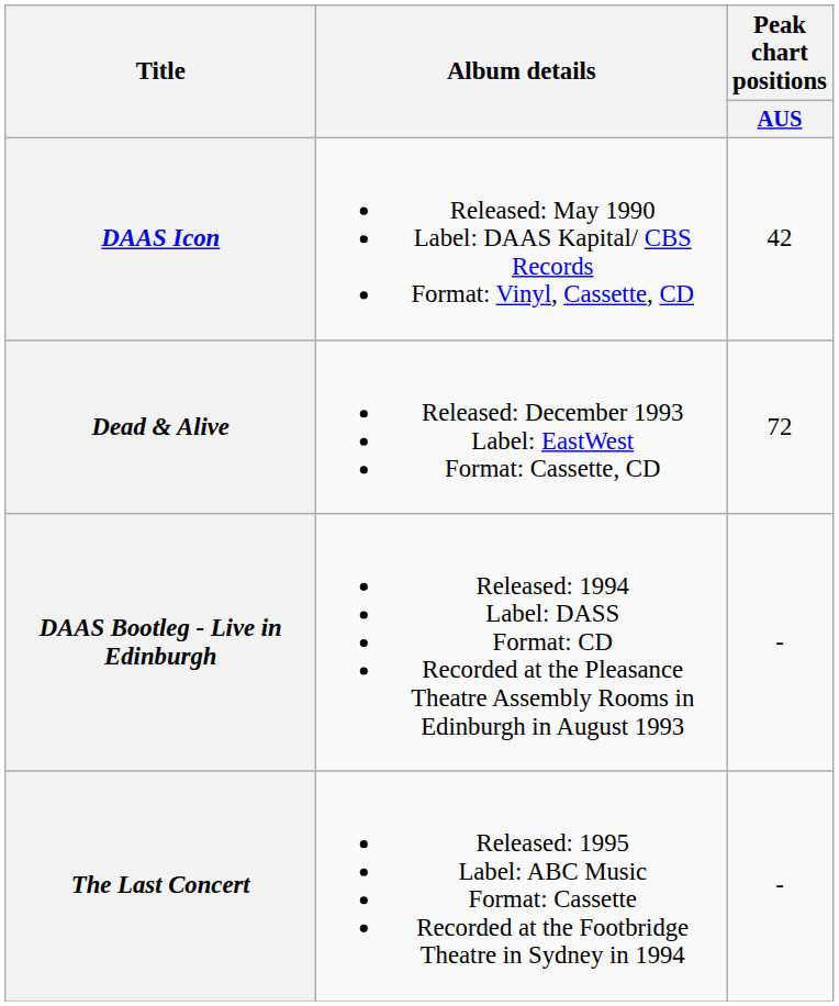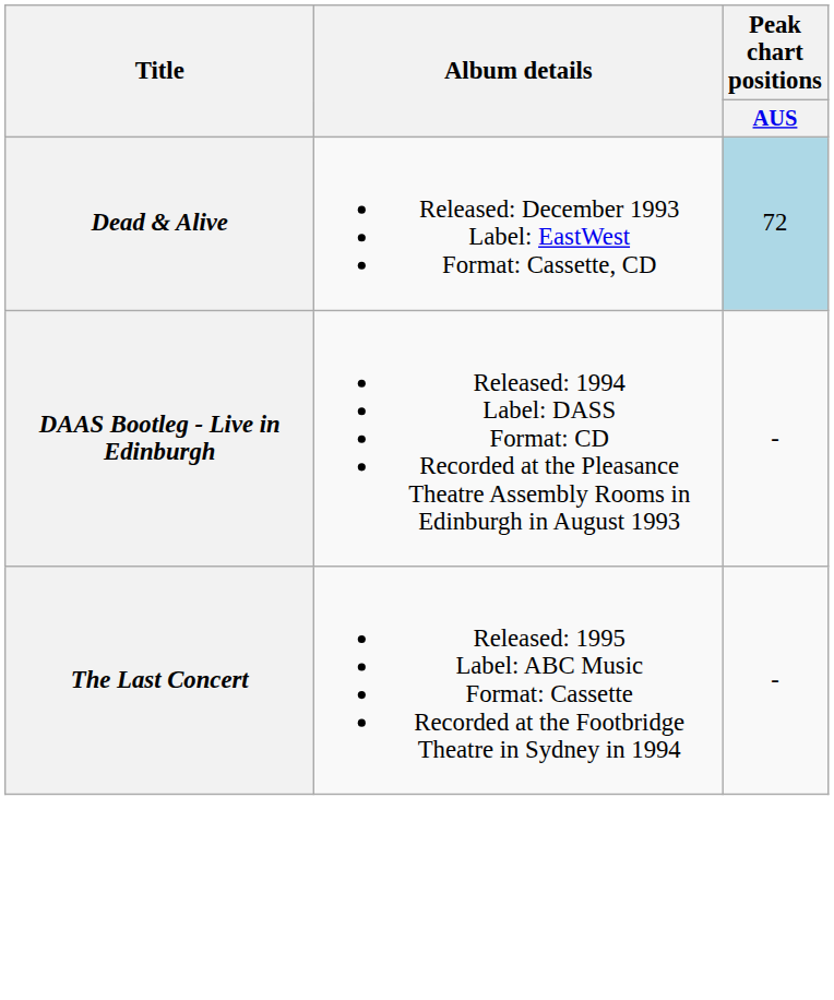 <table class="wikitable plainrowheaders" style="text-align:center;" border="1">
 <tr>
 <th scope="col" rowspan="2" style="width:12em;">Title</th>
 <th scope="col" rowspan="2" style="width:16em;">Album details</th>
 <th scope="col" colspan="1">Peak chart positions</th>
 </tr>
 <tr>
 <th scope="col" style="width:3em;font-size:90%;"><a href='#'>AUS</a><br></th>
 </tr>
 <tr>
-<th scope="row"><em><a href='#'>DAAS Icon</a></em></th>
-<td><br><ul><li>Released: May 1990</li><li>Label: DAAS Kapital/ <a href='#'>CBS Records</a></li><li>Format: <a href='#'>Vinyl</a>, <a href='#'>Cassette</a>, <a href='#'>CD</a></li></ul></td>
-<td>42</td>
-</tr>
-<tr>
 <th scope="row"><em>Dead & Alive</em></th>
 <td><br><ul><li>Released: December 1993</li><li>Label: <a href='#'>EastWest</a></li><li>Format: Cassette, CD</li></ul></td>
-<td>72</td>
+<td style="background: lightblue;">72</td>
 </tr>
 <tr>
 <th scope="row"><em>DAAS Bootleg - Live in Edinburgh</em></th>
 <td><br><ul><li>Released: 1994</li><li>Label: DASS</li><li>Format: CD</li><li>Recorded at the Pleasance Theatre Assembly Rooms in Edinburgh in August 1993</li></ul></td>
 <td>-</td>
 </tr>
 <tr>
 <th scope="row"><em>The Last Concert</em></th>
 <td><br><ul><li>Released: 1995</li><li>Label: ABC Music</li><li>Format: Cassette</li><li>Recorded at the Footbridge Theatre in Sydney in 1994</li></ul></td>
 <td>-</td>
 </tr>
 </table>
